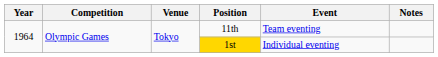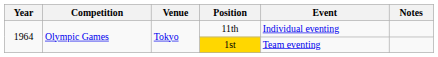 <table class="wikitable" width=50% style="font-size:90%; text-align:center;">
 <tr>
 <th>Year</th>
 <th>Competition</th>
 <th>Venue</th>
 <th>Position</th>
 <th>Event</th>
 <th>Notes</th>
 </tr>
 <tr>
 <td rowspan=2>1964</td>
 <td rowspan=2 align=left><a href='#'>Olympic Games</a></td>
 <td rowspan=2 align=left> <a href='#'>Tokyo</a></td>
 <td>11th</td>
-<td align=left><a href='#'>Team eventing</a></td>
+<td align=left><a href='#'>Individual eventing</a></td>
 <td></td>
 </tr>
 <tr>
 <td bgcolor=gold>1st</td>
-<td align=left><a href='#'>Individual eventing</a></td>
+<td align=left><a href='#'>Team eventing</a></td>
 <td></td>
 </tr>
 </table>
